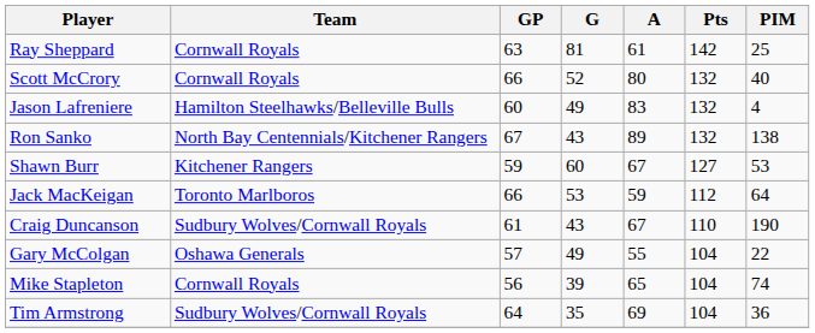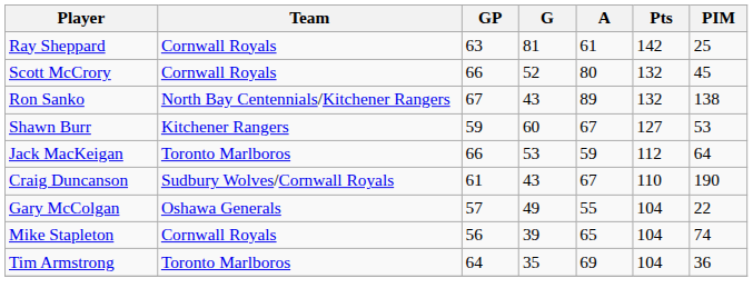 <table class="wikitable">
 <tr>
 <th bgcolor="#DDDDFF" width="20%">Player</th>
 <th bgcolor="#DDDDFF" width="40%">Team</th>
 <th bgcolor="#DDDDFF" width="7.5%">GP</th>
 <th bgcolor="#DDDDFF" width="7.5%">G</th>
 <th bgcolor="#DDDDFF" width="7.5%">A</th>
 <th bgcolor="#DDDDFF" width="7.5%">Pts</th>
 <th bgcolor="#DDDDFF" width="7.5%">PIM</th>
 </tr>
 <tr>
 <td><a href='#'>Ray Sheppard</a></td>
 <td><a href='#'>Cornwall Royals</a></td>
 <td>63</td>
 <td>81</td>
 <td>61</td>
 <td>142</td>
 <td>25</td>
 </tr>
 <tr>
 <td><a href='#'>Scott McCrory</a></td>
 <td><a href='#'>Cornwall Royals</a></td>
 <td>66</td>
 <td>52</td>
 <td>80</td>
 <td>132</td>
-<td>40</td>
-</tr>
-<tr>
-<td><a href='#'>Jason Lafreniere</a></td>
-<td><a href='#'>Hamilton Steelhawks</a>/<a href='#'>Belleville Bulls</a></td>
-<td>60</td>
-<td>49</td>
-<td>83</td>
-<td>132</td>
-<td>4</td>
+<td>45</td>
 </tr>
 <tr>
 <td><a href='#'>Ron Sanko</a></td>
 <td><a href='#'>North Bay Centennials</a>/<a href='#'>Kitchener Rangers</a></td>
 <td>67</td>
 <td>43</td>
 <td>89</td>
 <td>132</td>
 <td>138</td>
 </tr>
 <tr>
 <td><a href='#'>Shawn Burr</a></td>
 <td><a href='#'>Kitchener Rangers</a></td>
 <td>59</td>
 <td>60</td>
 <td>67</td>
 <td>127</td>
 <td>53</td>
 </tr>
 <tr>
 <td><a href='#'>Jack MacKeigan</a></td>
 <td><a href='#'>Toronto Marlboros</a></td>
 <td>66</td>
 <td>53</td>
 <td>59</td>
 <td>112</td>
 <td>64</td>
 </tr>
 <tr>
 <td><a href='#'>Craig Duncanson</a></td>
 <td><a href='#'>Sudbury Wolves</a>/<a href='#'>Cornwall Royals</a></td>
 <td>61</td>
 <td>43</td>
 <td>67</td>
 <td>110</td>
 <td>190</td>
 </tr>
 <tr>
 <td><a href='#'>Gary McColgan</a></td>
 <td><a href='#'>Oshawa Generals</a></td>
 <td>57</td>
 <td>49</td>
 <td>55</td>
 <td>104</td>
 <td>22</td>
 </tr>
 <tr>
 <td><a href='#'>Mike Stapleton</a></td>
 <td><a href='#'>Cornwall Royals</a></td>
 <td>56</td>
 <td>39</td>
 <td>65</td>
 <td>104</td>
 <td>74</td>
 </tr>
 <tr>
 <td><a href='#'>Tim Armstrong</a></td>
-<td><a href='#'>Sudbury Wolves</a>/<a href='#'>Cornwall Royals</a></td>
+<td><a href='#'>Toronto Marlboros</a></td>
 <td>64</td>
 <td>35</td>
 <td>69</td>
 <td>104</td>
 <td>36</td>
 </tr>
 <tr>
 </tr>
 </table>
